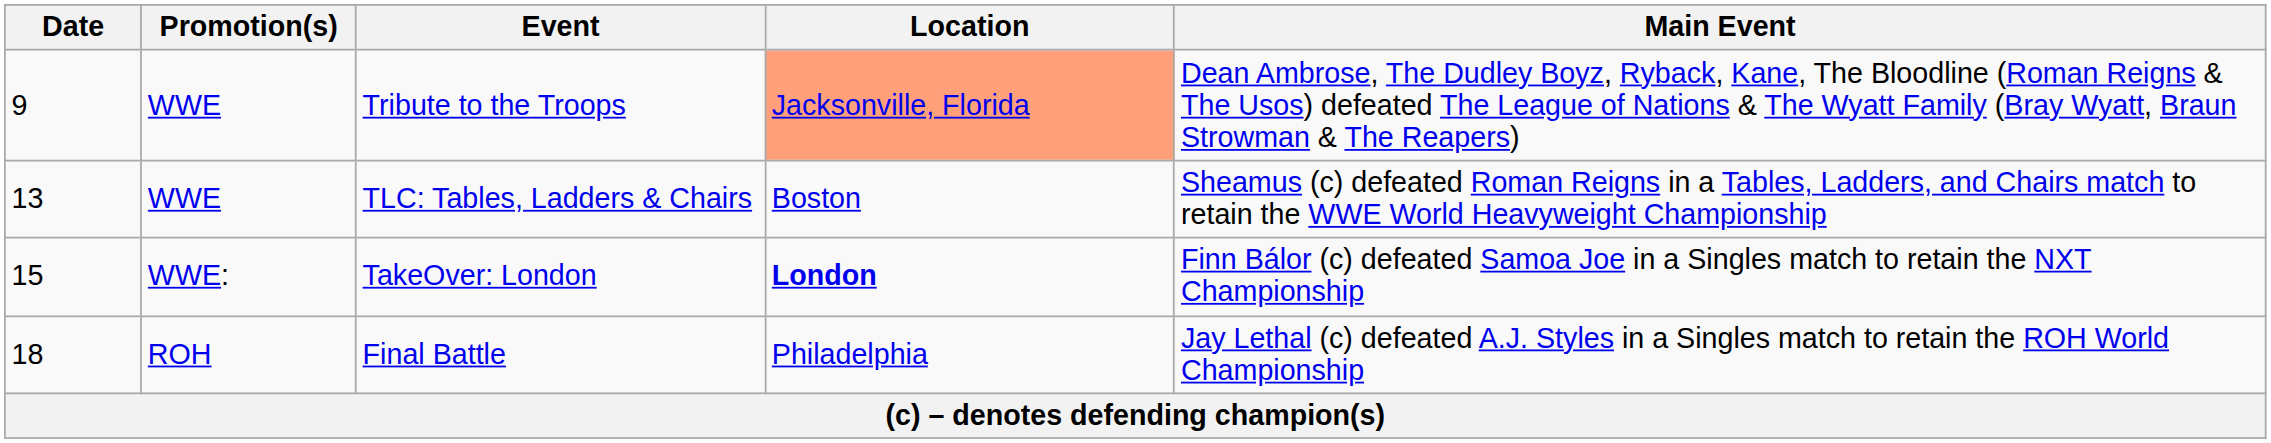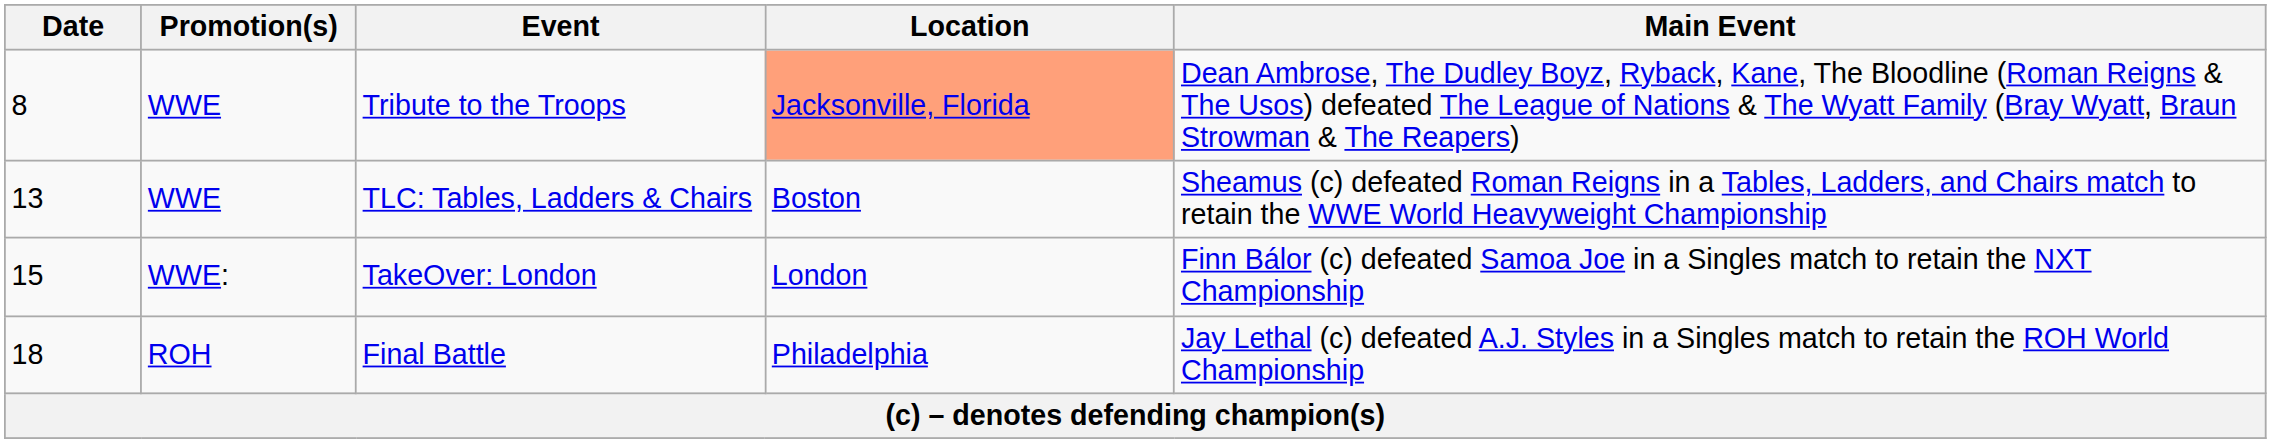 <table class="wikitable" style="width:100%;">
 <tr>
 <th width=5%>Date</th>
 <th width=5%>Promotion(s)</th>
 <th width=15%>Event</th>
 <th width=15%>Location</th>
 <th width=40%>Main Event</th>
 </tr>
 <tr>
-<td>9</td>
+<td>8</td>
 <td><a href='#'>WWE</a></td>
 <td><a href='#'>Tribute to the Troops</a></td>
 <td style="background: lightsalmon;"><a href='#'>Jacksonville, Florida</a></td>
 <td><a href='#'>Dean Ambrose</a>, <a href='#'>The Dudley Boyz</a>, <a href='#'>Ryback</a>, <a href='#'>Kane</a>, The Bloodline (<a href='#'>Roman Reigns</a> & <a href='#'>The Usos</a>) defeated <a href='#'>The League of Nations</a> & <a href='#'>The Wyatt Family</a> (<a href='#'>Bray Wyatt</a>, <a href='#'>Braun Strowman</a> & <a href='#'>The Reapers</a>)</td>
 </tr>
 <tr>
 <td>13</td>
 <td><a href='#'>WWE</a></td>
 <td><a href='#'>TLC: Tables, Ladders & Chairs</a></td>
 <td><a href='#'>Boston</a></td>
 <td><a href='#'>Sheamus</a> (c) defeated <a href='#'>Roman Reigns</a> in a <a href='#'>Tables, Ladders, and Chairs match</a> to retain the <a href='#'>WWE World Heavyweight Championship</a></td>
 </tr>
 <tr>
 <td>15</td>
 <td><a href='#'>WWE</a>:<br></td>
 <td><a href='#'>TakeOver: London</a></td>
-<td><strong><a href='#'>London</a></strong></td>
+<td><a href='#'>London</a></td>
 <td><a href='#'>Finn Bálor</a> (c) defeated <a href='#'>Samoa Joe</a> in a Singles match to retain the <a href='#'>NXT Championship</a></td>
 </tr>
 <tr>
 <td>18</td>
 <td><a href='#'>ROH</a></td>
 <td><a href='#'>Final Battle</a></td>
 <td><a href='#'>Philadelphia</a></td>
 <td><a href='#'>Jay Lethal</a> (c) defeated <a href='#'>A.J. Styles</a> in a Singles match to retain the <a href='#'>ROH World Championship</a></td>
 </tr>
 <tr>
 <th colspan="6">(c) – denotes defending champion(s)</th>
 </tr>
 </table>
